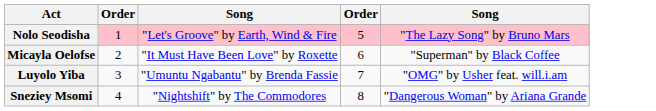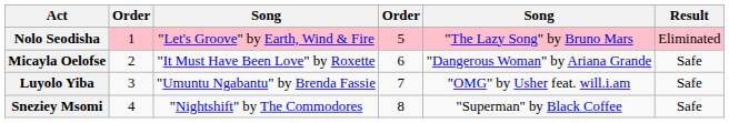 <table class="wikitable plainrowheaders" style="text-align:center;">
 <tr>
 <th scope="col">Act</th>
 <th scope="col">Order</th>
 <th scope="col">Song</th>
 <th scope="col">Order</th>
 <th scope="col">Song</th>
+<th scope="col">Result</th>
 </tr>
 <tr style="background:pink">
 <th scope=row>Nolo Seodisha</th>
 <td>1</td>
 <td>"<a href='#'>Let's Groove</a>" by <a href='#'>Earth, Wind & Fire</a></td>
 <td>5</td>
 <td>"<a href='#'>The Lazy Song</a>" by <a href='#'>Bruno Mars</a></td>
+<td>Eliminated</td>
 </tr>
 <tr>
 <th scope=row>Micayla Oelofse</th>
 <td>2</td>
 <td>"<a href='#'>It Must Have Been Love</a>" by <a href='#'>Roxette</a></td>
 <td>6</td>
-<td>"Superman" by <a href='#'>Black Coffee</a></td>
+<td>"<a href='#'>Dangerous Woman</a>" by <a href='#'>Ariana Grande</a></td>
+<td>Safe</td>
 </tr>
 <tr>
 <th scope=row>Luyolo Yiba</th>
 <td>3</td>
 <td>"<a href='#'>Umuntu Ngabantu</a>" by <a href='#'>Brenda Fassie</a></td>
 <td>7</td>
 <td>"<a href='#'>OMG</a>" by <a href='#'>Usher</a> feat. <a href='#'>will.i.am</a></td>
+<td>Safe</td>
 </tr>
 <tr>
 <th scope=row>Sneziey Msomi</th>
 <td>4</td>
 <td>"<a href='#'>Nightshift</a>" by <a href='#'>The Commodores</a></td>
 <td>8</td>
-<td>"<a href='#'>Dangerous Woman</a>" by <a href='#'>Ariana Grande</a></td>
+<td>"Superman" by <a href='#'>Black Coffee</a></td>
+<td>Safe</td>
 </tr>
 </table>
